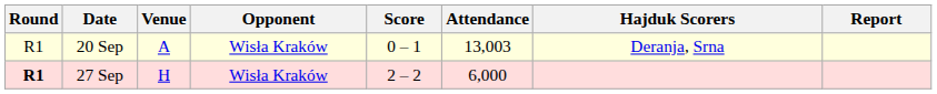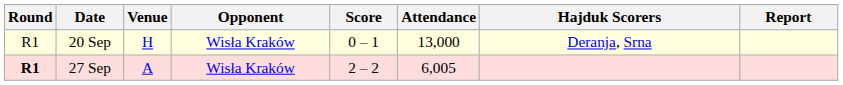 <table class="wikitable sortable" style="text-align: center; font-size:95%;">
 <tr>
 <th width="30">Round</th>
 <th width="60">Date</th>
 <th width="20">Venue</th>
 <th width="150">Opponent</th>
 <th width="60">Score</th>
 <th width="40">Attendance</th>
 <th width="250">Hajduk Scorers</th>
 <th width="90" class="unsortable">Report</th>
 </tr>
 <tr bgcolor="#ffffdd">
 <td>R1</td>
 <td>20 Sep</td>
-<td><a href='#'>A</a> </td>
+<td><a href='#'>H</a></td>
 <td><a href='#'>Wisła Kraków</a> </td>
 <td>0 – 1</td>
-<td>13,003</td>
+<td>13,000</td>
 <td><a href='#'>Deranja</a>, <a href='#'>Srna</a></td>
 <td></td>
 </tr>
 <tr bgcolor="#ffdddd">
 <td><strong>R1</strong></td>
 <td>27 Sep</td>
-<td><a href='#'>H</a></td>
+<td><a href='#'>A</a> </td>
 <td><a href='#'>Wisła Kraków</a> </td>
 <td>2 – 2</td>
-<td>6,000</td>
+<td>6,005</td>
 <td></td>
 <td></td>
 </tr>
 </table>
